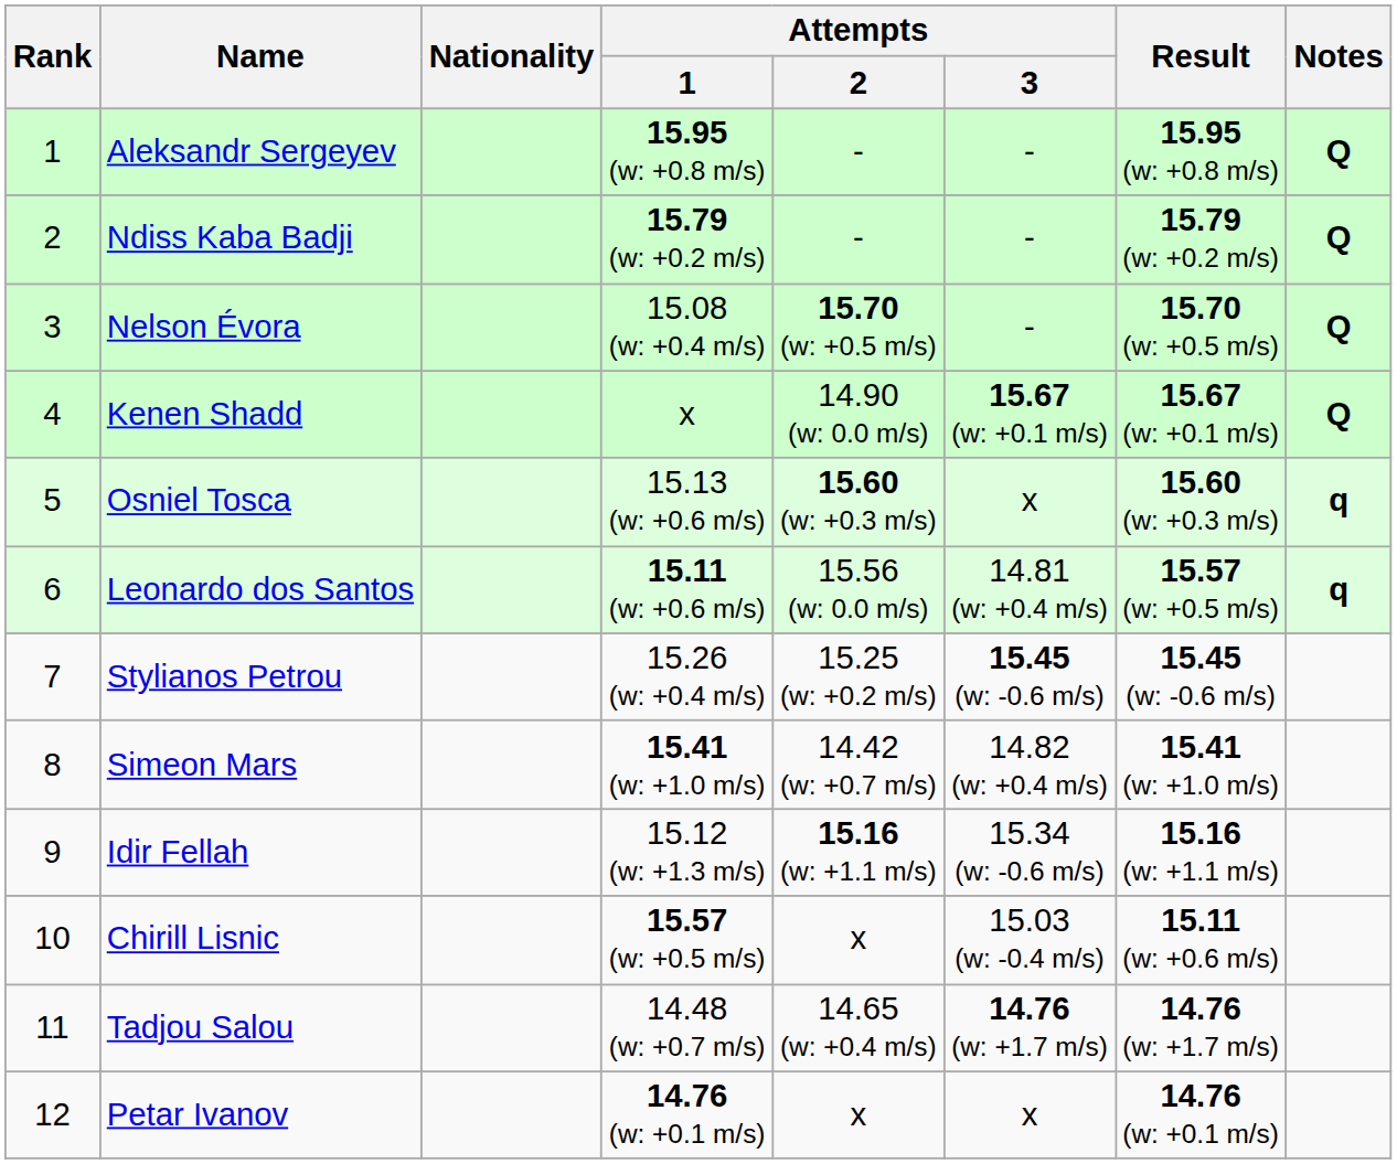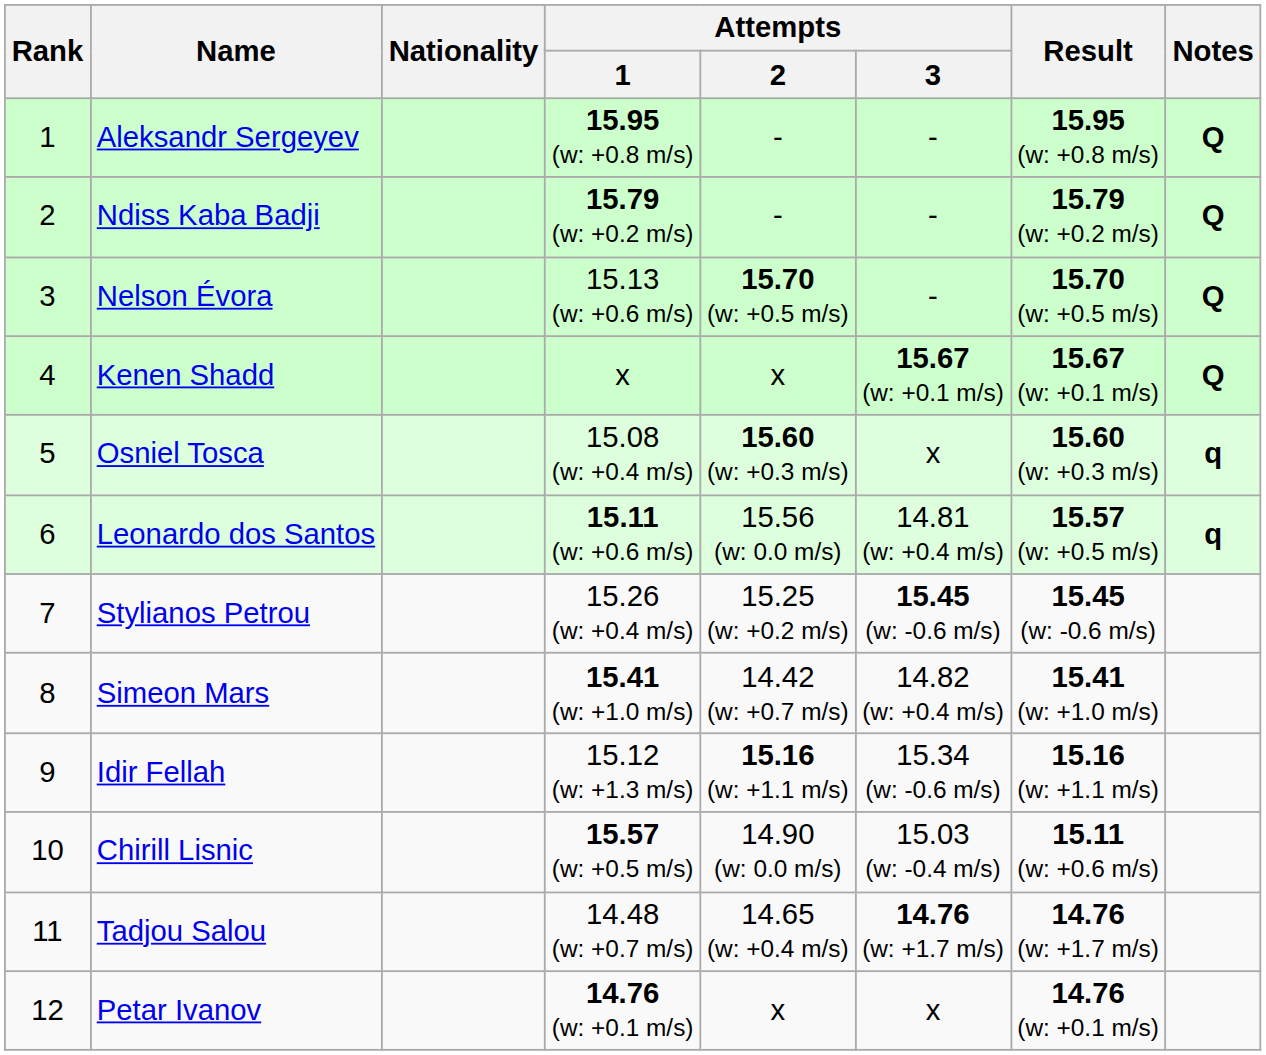 <table class="wikitable sortable" style="text-align:center">
 <tr>
 <th rowspan=2>Rank</th>
 <th rowspan=2>Name</th>
 <th rowspan=2>Nationality</th>
 <th colspan=3>Attempts</th>
 <th rowspan=2>Result</th>
 <th rowspan=2>Notes</th>
 </tr>
 <tr>
 <th>1</th>
 <th>2</th>
 <th>3</th>
 </tr>
 <tr bgcolor=ccffcc>
 <td>1</td>
 <td align=left><a href='#'>Aleksandr Sergeyev</a></td>
 <td align=left></td>
 <td><strong>15.95</strong><br><small>(w: +0.8 m/s)</small></td>
 <td>-</td>
 <td>-</td>
 <td><strong>15.95</strong> <br><small>(w: +0.8 m/s)</small></td>
 <td><strong>Q</strong></td>
 </tr>
 <tr bgcolor=ccffcc>
 <td>2</td>
 <td align=left><a href='#'>Ndiss Kaba Badji</a></td>
 <td align=left></td>
 <td><strong>15.79</strong><br><small>(w: +0.2 m/s)</small></td>
 <td>-</td>
 <td>-</td>
 <td><strong>15.79</strong> <br><small>(w: +0.2 m/s)</small></td>
 <td><strong>Q</strong></td>
 </tr>
 <tr bgcolor=ccffcc>
 <td>3</td>
 <td align=left><a href='#'>Nelson Évora</a></td>
 <td align=left></td>
-<td>15.08<br><small>(w: +0.4 m/s)</small></td>
+<td>15.13<br><small>(w: +0.6 m/s)</small></td>
 <td><strong>15.70</strong><br><small>(w: +0.5 m/s)</small></td>
 <td>-</td>
 <td><strong>15.70</strong> <br><small>(w: +0.5 m/s)</small></td>
 <td><strong>Q</strong></td>
 </tr>
 <tr bgcolor=ccffcc>
 <td>4</td>
 <td align=left><a href='#'>Kenen Shadd</a></td>
 <td align=left></td>
 <td>x</td>
-<td>14.90<br><small>(w: 0.0 m/s)</small></td>
+<td>x</td>
 <td><strong>15.67</strong><br><small>(w: +0.1 m/s)</small></td>
 <td><strong>15.67</strong> <br><small>(w: +0.1 m/s)</small></td>
 <td><strong>Q</strong></td>
 </tr>
 <tr bgcolor=ddffdd>
 <td>5</td>
 <td align=left><a href='#'>Osniel Tosca</a></td>
 <td align=left></td>
-<td>15.13<br><small>(w: +0.6 m/s)</small></td>
+<td>15.08<br><small>(w: +0.4 m/s)</small></td>
 <td><strong>15.60</strong><br><small>(w: +0.3 m/s)</small></td>
 <td>x</td>
 <td><strong>15.60</strong> <br><small>(w: +0.3 m/s)</small></td>
 <td><strong>q</strong></td>
 </tr>
 <tr bgcolor=ddffdd>
 <td>6</td>
 <td align=left><a href='#'>Leonardo dos Santos</a></td>
 <td align=left></td>
 <td><strong>15.11</strong><br><small>(w: +0.6 m/s)</small></td>
 <td>15.56<br><small>(w: 0.0 m/s)</small></td>
 <td>14.81<br><small>(w: +0.4 m/s)</small></td>
 <td><strong>15.57</strong> <br><small>(w: +0.5 m/s)</small></td>
 <td><strong>q</strong></td>
 </tr>
 <tr>
 <td>7</td>
 <td align=left><a href='#'>Stylianos Petrou</a></td>
 <td align=left></td>
 <td>15.26<br><small>(w: +0.4 m/s)</small></td>
 <td>15.25<br><small>(w: +0.2 m/s)</small></td>
 <td><strong>15.45</strong><br><small>(w: -0.6 m/s)</small></td>
 <td><strong>15.45</strong> <br><small>(w: -0.6 m/s)</small></td>
 <td></td>
 </tr>
 <tr>
 <td>8</td>
 <td align=left><a href='#'>Simeon Mars</a></td>
 <td align=left></td>
 <td><strong>15.41</strong><br><small>(w: +1.0 m/s)</small></td>
 <td>14.42<br><small>(w: +0.7 m/s)</small></td>
 <td>14.82<br><small>(w: +0.4 m/s)</small></td>
 <td><strong>15.41</strong> <br><small>(w: +1.0 m/s)</small></td>
 <td></td>
 </tr>
 <tr>
 <td>9</td>
 <td align=left><a href='#'>Idir Fellah</a></td>
 <td align=left></td>
 <td>15.12<br><small>(w: +1.3 m/s)</small></td>
 <td><strong>15.16</strong><br><small>(w: +1.1 m/s)</small></td>
 <td>15.34<br><small>(w: -0.6 m/s)</small></td>
 <td><strong>15.16</strong> <br><small>(w: +1.1 m/s)</small></td>
 <td></td>
 </tr>
 <tr>
 <td>10</td>
 <td align=left><a href='#'>Chirill Lisnic</a></td>
 <td align=left></td>
 <td><strong>15.57</strong><br><small>(w: +0.5 m/s)</small></td>
-<td>x</td>
+<td>14.90<br><small>(w: 0.0 m/s)</small></td>
 <td>15.03<br><small>(w: -0.4 m/s)</small></td>
 <td><strong>15.11</strong> <br><small>(w: +0.6 m/s)</small></td>
 <td></td>
 </tr>
 <tr>
 <td>11</td>
 <td align=left><a href='#'>Tadjou Salou</a></td>
 <td align=left></td>
 <td>14.48<br><small>(w: +0.7 m/s)</small></td>
 <td>14.65<br><small>(w: +0.4 m/s)</small></td>
 <td><strong>14.76</strong><br><small>(w: +1.7 m/s)</small></td>
 <td><strong>14.76</strong> <br><small>(w: +1.7 m/s)</small></td>
 <td></td>
 </tr>
 <tr>
 <td>12</td>
 <td align=left><a href='#'>Petar Ivanov</a></td>
 <td align=left></td>
 <td><strong>14.76</strong><br><small>(w: +0.1 m/s)</small></td>
 <td>x</td>
 <td>x</td>
 <td><strong>14.76</strong> <br><small>(w: +0.1 m/s)</small></td>
 <td></td>
 </tr>
 </table>
